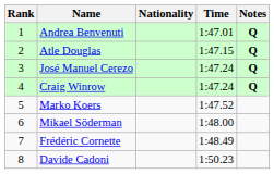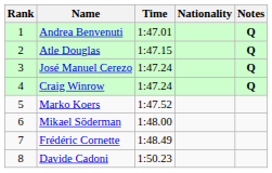 <table class="wikitable sortable" style="text-align:center">
 <tr>
 <th>Rank</th>
 <th>Name</th>
+<th>Time</th>
 <th>Nationality</th>
-<th>Time</th>
 <th>Notes</th>
 </tr>
 <tr bgcolor=ccffcc>
 <td>1</td>
 <td align=left><a href='#'>Andrea Benvenuti</a></td>
+<td>1:47.01</td>
 <td align=left></td>
-<td>1:47.01</td>
 <td><strong>Q</strong></td>
 </tr>
 <tr bgcolor=ccffcc>
 <td>2</td>
 <td align=left><a href='#'>Atle Douglas</a></td>
+<td>1:47.15</td>
 <td align=left></td>
-<td>1:47.15</td>
 <td><strong>Q</strong></td>
 </tr>
 <tr bgcolor=ccffcc>
 <td>3</td>
 <td align=left><a href='#'>José Manuel Cerezo</a></td>
+<td>1:47.24</td>
 <td align=left></td>
-<td>1:47.24</td>
 <td><strong>Q</strong></td>
 </tr>
 <tr bgcolor=ccffcc>
 <td>4</td>
 <td align=left><a href='#'>Craig Winrow</a></td>
+<td>1:47.24</td>
 <td align=left></td>
-<td>1:47.24</td>
 <td><strong>Q</strong></td>
 </tr>
 <tr>
 <td>5</td>
 <td align=left><a href='#'>Marko Koers</a></td>
+<td>1:47.52</td>
 <td align=left></td>
-<td>1:47.52</td>
 <td></td>
 </tr>
 <tr>
 <td>6</td>
 <td align=left><a href='#'>Mikael Söderman</a></td>
+<td>1:48.00</td>
 <td align=left></td>
-<td>1:48.00</td>
 <td></td>
 </tr>
 <tr>
 <td>7</td>
 <td align=left><a href='#'>Frédéric Cornette</a></td>
+<td>1:48.49</td>
 <td align=left></td>
-<td>1:48.49</td>
 <td></td>
 </tr>
 <tr>
 <td>8</td>
 <td align=left><a href='#'>Davide Cadoni</a></td>
+<td>1:50.23</td>
 <td align=left></td>
-<td>1:50.23</td>
 <td></td>
 </tr>
 </table>
